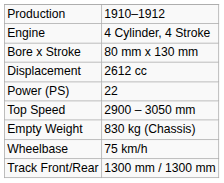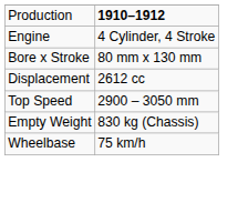 <table class="wikitable">
 <tr>
 </tr>
 <tr>
 <td>Production</td>
-<td>1910–1912</td>
+<td><strong>1910–1912</strong></td>
 </tr>
 <tr>
 <td>Engine</td>
 <td>4 Cylinder, 4 Stroke</td>
 </tr>
 <tr>
 <td>Bore x Stroke</td>
 <td>80 mm x 130 mm</td>
 </tr>
 <tr>
 <td>Displacement</td>
 <td>2612 cc</td>
 </tr>
 <tr>
-<td>Power (PS)</td>
-<td>22</td>
-</tr>
-<tr>
 <td>Top Speed</td>
 <td>2900 – 3050 mm</td>
 </tr>
 <tr>
 <td>Empty Weight</td>
 <td>830 kg (Chassis)</td>
 </tr>
 <tr>
 <td>Wheelbase</td>
 <td>75 km/h</td>
 </tr>
-<tr>
-<td>Track Front/Rear</td>
-<td>1300 mm / 1300 mm</td>
-</tr>
 </table>
